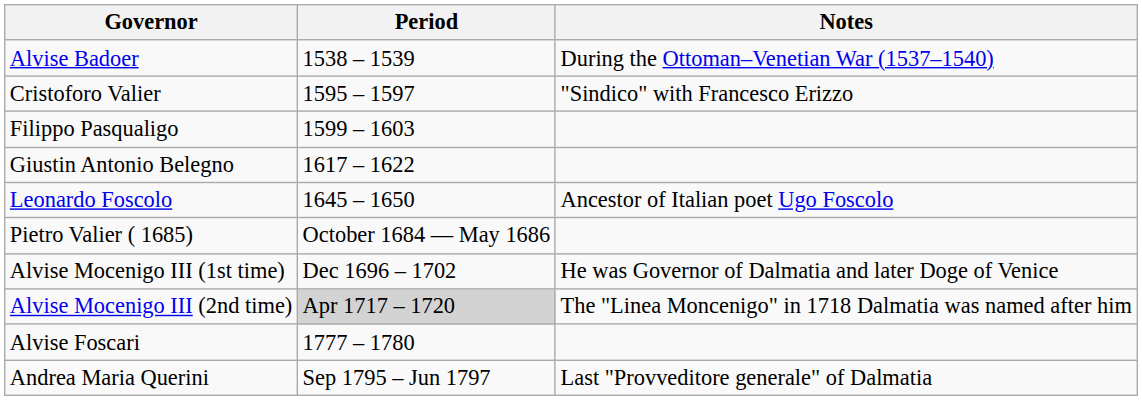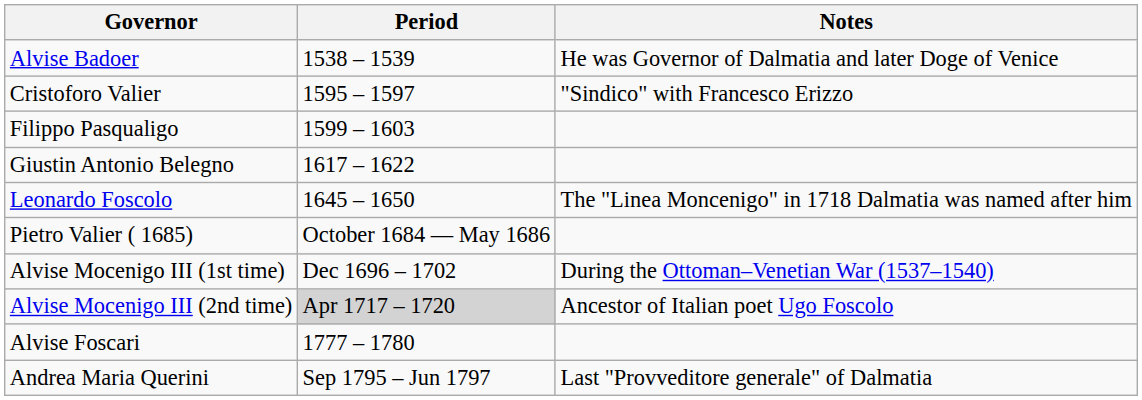 <table class="wikitable">
 <tr>
 <th>Governor</th>
 <th>Period</th>
 <th>Notes</th>
 </tr>
 <tr>
 <td><a href='#'>Alvise Badoer</a></td>
 <td>1538 – 1539</td>
-<td>During the <a href='#'>Ottoman–Venetian War (1537–1540)</a></td>
+<td>He was Governor of Dalmatia and later Doge of Venice</td>
 </tr>
 <tr>
 <td>Cristoforo Valier</td>
 <td>1595 – 1597</td>
 <td>"Sindico" with Francesco Erizzo</td>
 </tr>
 <tr>
 <td>Filippo Pasqualigo</td>
 <td>1599 – 1603</td>
 <td></td>
 </tr>
 <tr>
 <td>Giustin Antonio Belegno</td>
 <td>1617 – 1622</td>
 <td></td>
 </tr>
 <tr>
 <td><a href='#'>Leonardo Foscolo</a></td>
 <td>1645 – 1650</td>
-<td>Ancestor of Italian poet <a href='#'>Ugo Foscolo</a></td>
+<td>The "Linea Moncenigo" in 1718 Dalmatia was named after him</td>
 </tr>
 <tr>
 <td>Pietro Valier ( 1685)</td>
 <td>October 1684 — May 1686</td>
 <td></td>
 </tr>
 <tr>
 <td>Alvise Mocenigo III (1st time)</td>
 <td>Dec 1696 – 1702</td>
-<td>He was Governor of Dalmatia and later Doge of Venice</td>
+<td>During the <a href='#'>Ottoman–Venetian War (1537–1540)</a></td>
 </tr>
 <tr>
 <td><a href='#'>Alvise Mocenigo III</a> (2nd time)</td>
 <td style="background: lightgrey;">Apr 1717 – 1720</td>
-<td>The "Linea Moncenigo" in 1718 Dalmatia was named after him</td>
+<td>Ancestor of Italian poet <a href='#'>Ugo Foscolo</a></td>
 </tr>
 <tr>
 <td>Alvise Foscari</td>
 <td>1777 – 1780</td>
 <td></td>
 </tr>
 <tr>
 <td>Andrea Maria Querini</td>
 <td>Sep 1795 – Jun 1797</td>
 <td>Last "Provveditore generale" of Dalmatia</td>
 </tr>
 </table>
